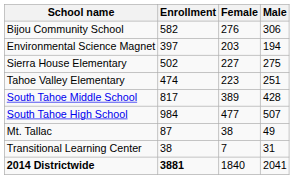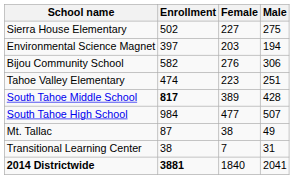 <table class="wikitable">
 <tr>
 <th>School name</th>
 <th>Enrollment</th>
 <th>Female</th>
 <th>Male</th>
 </tr>
 <tr>
-<td>Bijou Community School</td>
-<td>582</td>
-<td>276</td>
-<td>306</td>
+<td>Sierra House Elementary</td>
+<td>502</td>
+<td>227</td>
+<td>275</td>
 </tr>
 <tr>
 <td>Environmental Science Magnet</td>
 <td>397</td>
 <td>203</td>
 <td>194</td>
 </tr>
 <tr>
-<td>Sierra House Elementary</td>
-<td>502</td>
-<td>227</td>
-<td>275</td>
+<td>Bijou Community School</td>
+<td>582</td>
+<td>276</td>
+<td>306</td>
 </tr>
 <tr>
 <td>Tahoe Valley Elementary</td>
 <td>474</td>
 <td>223</td>
 <td>251</td>
 </tr>
 <tr>
 <td><a href='#'>South Tahoe Middle School</a></td>
-<td>817</td>
+<td><strong>817</strong></td>
 <td>389</td>
 <td>428</td>
 </tr>
 <tr>
 <td><a href='#'>South Tahoe High School</a></td>
 <td>984</td>
 <td>477</td>
 <td>507</td>
 </tr>
 <tr>
 <td>Mt. Tallac</td>
 <td>87</td>
 <td>38</td>
 <td>49</td>
 </tr>
 <tr>
 <td>Transitional Learning Center</td>
 <td>38</td>
 <td>7</td>
 <td>31</td>
 </tr>
 <tr>
 <td><strong>2014 Districtwide</strong></td>
 <td><strong>3881</strong></td>
 <td>1840</td>
 <td>2041</td>
 </tr>
 </table>
